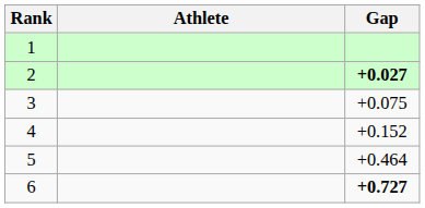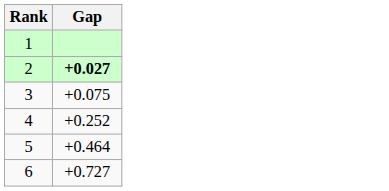 <table class=wikitable style="text-align:center">
 <tr>
 <th width=40>Rank</th>
-<th width=250>Athlete</th>
 <th width=60>Gap</th>
 </tr>
 <tr bgcolor="ccffcc">
 <td>1</td>
-<td align=left></td>
 <td></td>
 </tr>
 <tr bgcolor="ccffcc">
 <td>2</td>
-<td align=left></td>
 <td><strong>+0.027</strong></td>
 </tr>
 <tr>
 <td>3</td>
-<td align=left></td>
 <td>+0.075</td>
 </tr>
 <tr>
 <td>4</td>
-<td align=left></td>
-<td>+0.152</td>
+<td>+0.252</td>
 </tr>
 <tr>
 <td>5</td>
-<td align=left></td>
 <td>+0.464</td>
 </tr>
 <tr>
 <td>6</td>
-<td align=left></td>
-<td><strong>+0.727</strong></td>
+<td>+0.727</td>
 </tr>
 </table>
